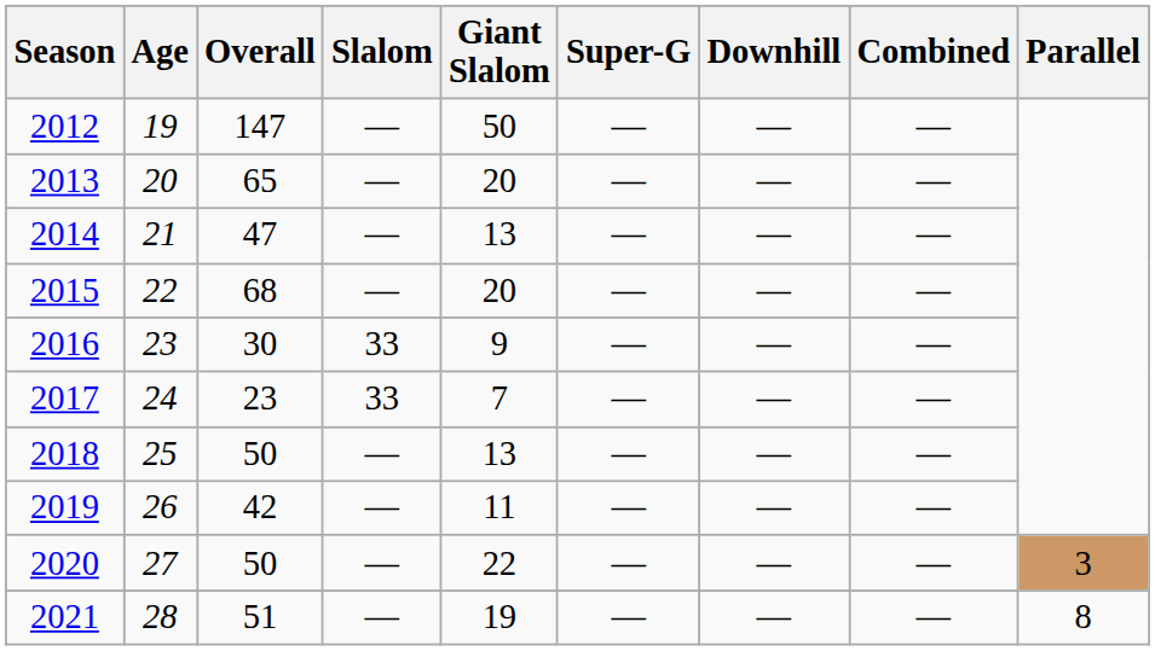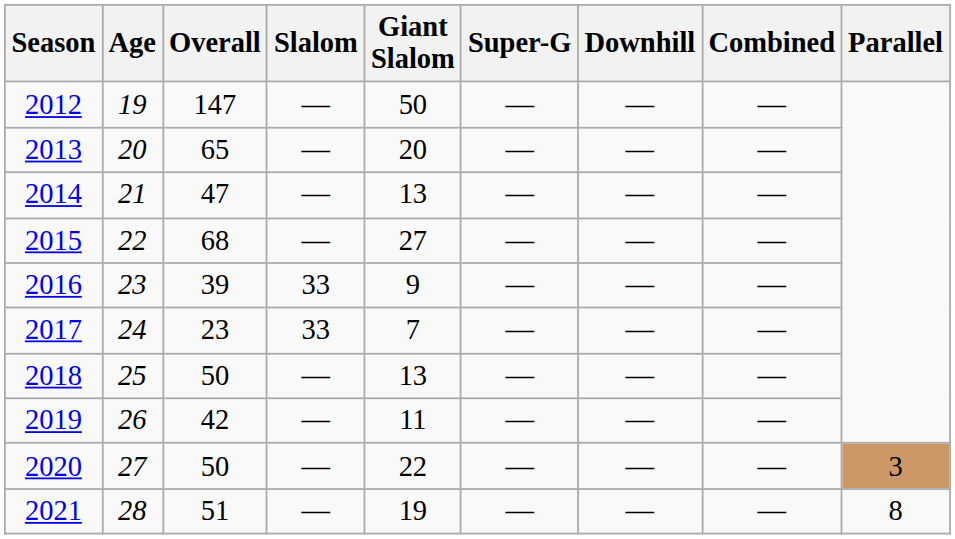 <table class=wikitable style="text-align:center">
 <tr>
 <th>Season</th>
 <th>Age</th>
 <th>Overall</th>
 <th>Slalom</th>
 <th>Giant<br>Slalom</th>
 <th>Super-G</th>
 <th>Downhill</th>
 <th>Combined</th>
 <th>Parallel</th>
 </tr>
 <tr>
 <td><a href='#'>2012</a></td>
 <td><em>19</em></td>
 <td>147</td>
 <td>—</td>
 <td>50</td>
 <td>—</td>
 <td>—</td>
 <td>—</td>
 <td rowspan="8"><em></em></td>
 </tr>
 <tr>
 <td><a href='#'>2013</a></td>
 <td><em>20</em></td>
 <td>65</td>
 <td>—</td>
 <td>20</td>
 <td>—</td>
 <td>—</td>
 <td>—</td>
 </tr>
 <tr>
 <td><a href='#'>2014</a></td>
 <td><em>21</em></td>
 <td>47</td>
 <td>—</td>
 <td>13</td>
 <td>—</td>
 <td>—</td>
 <td>—</td>
 </tr>
 <tr>
 <td><a href='#'>2015</a></td>
 <td><em>22</em></td>
 <td>68</td>
 <td>—</td>
-<td>20</td>
+<td>27</td>
 <td>—</td>
 <td>—</td>
 <td>—</td>
 </tr>
 <tr>
 <td><a href='#'>2016</a></td>
 <td><em>23</em></td>
-<td>30</td>
+<td>39</td>
 <td>33</td>
 <td>9</td>
 <td>—</td>
 <td>—</td>
 <td>—</td>
 </tr>
 <tr>
 <td><a href='#'>2017</a></td>
 <td><em>24</em></td>
 <td>23</td>
 <td>33</td>
 <td>7</td>
 <td>—</td>
 <td>—</td>
 <td>—</td>
 </tr>
 <tr>
 <td><a href='#'>2018</a></td>
 <td><em>25</em></td>
 <td>50</td>
 <td>—</td>
 <td>13</td>
 <td>—</td>
 <td>—</td>
 <td>—</td>
 </tr>
 <tr>
 <td><a href='#'>2019</a></td>
 <td><em>26</em></td>
 <td>42</td>
 <td>—</td>
 <td>11</td>
 <td>—</td>
 <td>—</td>
 <td>—</td>
 </tr>
 <tr>
 <td><a href='#'>2020</a></td>
 <td><em>27</em></td>
 <td>50</td>
 <td>—</td>
 <td>22</td>
 <td>—</td>
 <td>—</td>
 <td>—</td>
 <td style="background:#c96;">3</td>
 </tr>
 <tr>
 <td><a href='#'>2021</a></td>
 <td><em>28</em></td>
 <td>51</td>
 <td>—</td>
 <td>19</td>
 <td>—</td>
 <td>—</td>
 <td>—</td>
 <td>8</td>
 </tr>
 </table>
